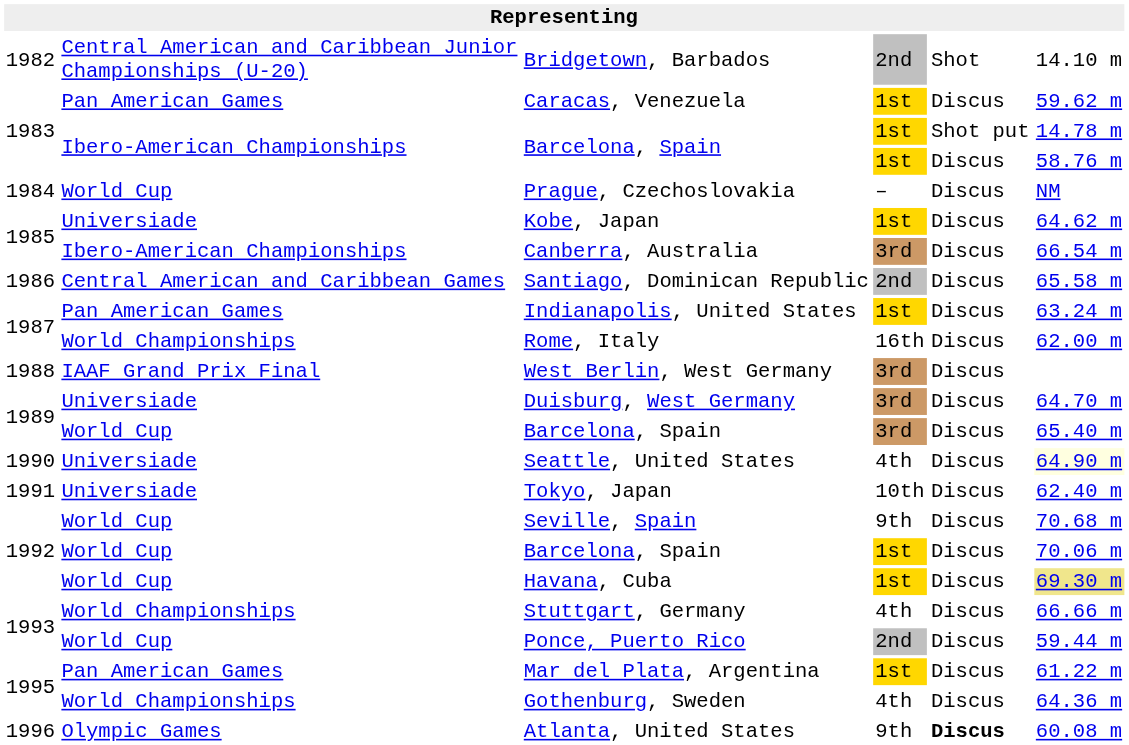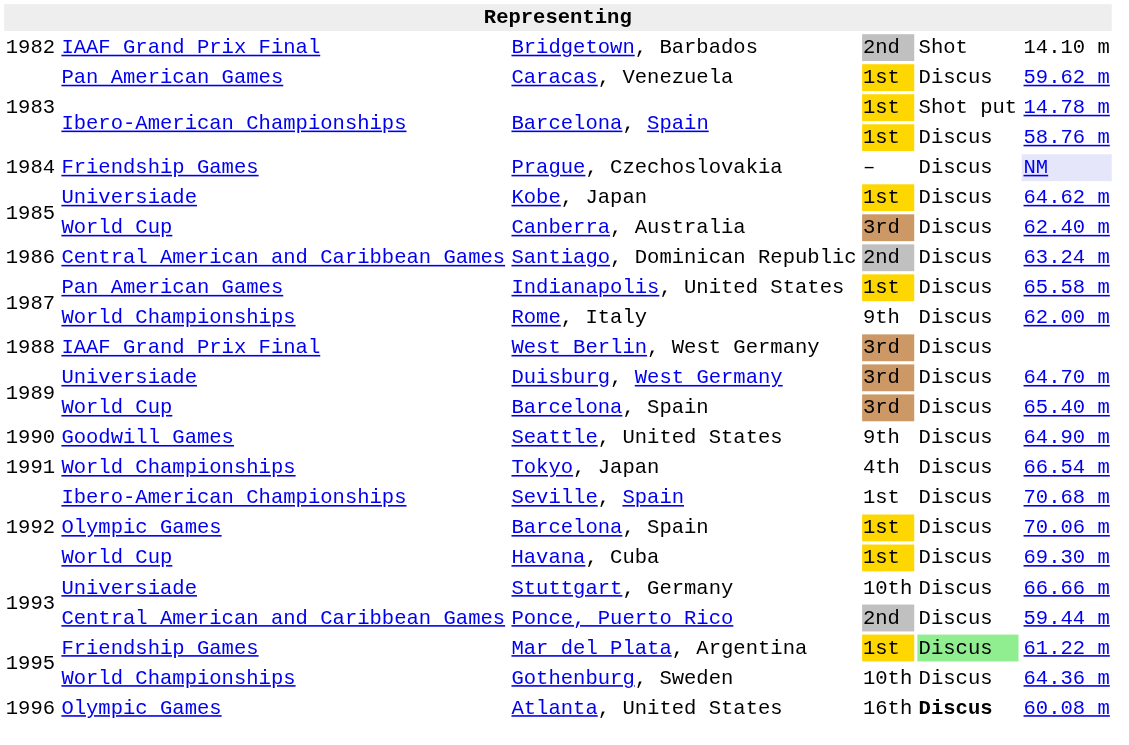 <table>
 <tr>
 <th bgcolor="#eeeeee" colspan="6">Representing </th>
 </tr>
 <tr>
 <td>1982</td>
-<td><a href='#'>Central American and Caribbean Junior<br>Championships (U-20)</a></td>
+<td><a href='#'>IAAF Grand Prix Final</a></td>
 <td><a href='#'>Bridgetown</a>, Barbados</td>
 <td bgcolor=silver>2nd</td>
 <td>Shot</td>
 <td>14.10 m</td>
 </tr>
 <tr>
 <td rowspan=3>1983</td>
 <td><a href='#'>Pan American Games</a></td>
 <td><a href='#'>Caracas</a>, Venezuela</td>
 <td bgcolor=gold>1st</td>
 <td>Discus</td>
 <td><a href='#'>59.62 m</a></td>
 </tr>
 <tr>
 <td rowspan=2><a href='#'>Ibero-American Championships</a></td>
 <td rowspan=2><a href='#'>Barcelona</a>, <a href='#'>Spain</a></td>
 <td bgcolor=gold>1st</td>
 <td>Shot put</td>
 <td><a href='#'>14.78 m</a></td>
 </tr>
 <tr>
 <td bgcolor=gold>1st</td>
 <td>Discus</td>
 <td><a href='#'>58.76 m</a></td>
 </tr>
 <tr>
 <td>1984</td>
-<td><a href='#'>World Cup</a></td>
+<td><a href='#'>Friendship Games</a></td>
 <td><a href='#'>Prague</a>, Czechoslovakia</td>
 <td>–</td>
 <td>Discus</td>
-<td><a href='#'>NM</a></td>
+<td style="background: lavender;"><a href='#'>NM</a></td>
 </tr>
 <tr>
 <td rowspan=2>1985</td>
 <td><a href='#'>Universiade</a></td>
 <td><a href='#'>Kobe</a>, Japan</td>
 <td bgcolor="gold">1st</td>
 <td>Discus</td>
 <td><a href='#'>64.62 m</a></td>
 </tr>
 <tr>
-<td><a href='#'>Ibero-American Championships</a></td>
+<td><a href='#'>World Cup</a></td>
 <td><a href='#'>Canberra</a>, Australia</td>
 <td bgcolor="cc9966">3rd</td>
 <td>Discus</td>
-<td><a href='#'>66.54 m</a></td>
+<td><a href='#'>62.40 m</a></td>
 </tr>
 <tr>
 <td>1986</td>
 <td><a href='#'>Central American and Caribbean Games</a></td>
 <td><a href='#'>Santiago</a>, Dominican Republic</td>
 <td bgcolor="silver">2nd</td>
 <td>Discus</td>
-<td><a href='#'>65.58 m</a></td>
+<td><a href='#'>63.24 m</a></td>
 </tr>
 <tr>
 <td rowspan=2>1987</td>
 <td><a href='#'>Pan American Games</a></td>
 <td><a href='#'>Indianapolis</a>, United States</td>
 <td bgcolor="gold">1st</td>
 <td>Discus</td>
-<td><a href='#'>63.24 m</a></td>
+<td><a href='#'>65.58 m</a></td>
 </tr>
 <tr>
 <td><a href='#'>World Championships</a></td>
 <td><a href='#'>Rome</a>, Italy</td>
-<td>16th</td>
+<td>9th</td>
 <td>Discus</td>
 <td><a href='#'>62.00 m</a></td>
 </tr>
 <tr>
 <td>1988</td>
 <td><a href='#'>IAAF Grand Prix Final</a></td>
 <td><a href='#'>West Berlin</a>, West Germany</td>
 <td bgcolor=cc9966>3rd</td>
 <td>Discus</td>
 <td></td>
 </tr>
 <tr>
 <td rowspan=2>1989</td>
 <td><a href='#'>Universiade</a></td>
 <td><a href='#'>Duisburg</a>, <a href='#'>West Germany</a></td>
 <td bgcolor="cc9966">3rd</td>
 <td>Discus</td>
 <td><a href='#'>64.70 m</a></td>
 </tr>
 <tr>
 <td><a href='#'>World Cup</a></td>
 <td><a href='#'>Barcelona</a>, Spain</td>
 <td bgcolor="cc9966">3rd</td>
 <td>Discus</td>
 <td><a href='#'>65.40 m</a></td>
 </tr>
 <tr>
 <td>1990</td>
-<td><a href='#'>Universiade</a></td>
+<td><a href='#'>Goodwill Games</a></td>
 <td><a href='#'>Seattle</a>, United States</td>
-<td>4th</td>
+<td>9th</td>
 <td>Discus</td>
-<td style="background: lightyellow;"><a href='#'>64.90 m</a></td>
+<td><a href='#'>64.90 m</a></td>
 </tr>
 <tr>
 <td>1991</td>
-<td><a href='#'>Universiade</a></td>
+<td><a href='#'>World Championships</a></td>
 <td><a href='#'>Tokyo</a>, Japan</td>
-<td>10th</td>
+<td>4th</td>
 <td>Discus</td>
-<td><a href='#'>62.40 m</a></td>
+<td><a href='#'>66.54 m</a></td>
 </tr>
 <tr>
 <td rowspan=3>1992</td>
-<td><a href='#'>World Cup</a></td>
+<td><a href='#'>Ibero-American Championships</a></td>
 <td><a href='#'>Seville</a>, <a href='#'>Spain</a></td>
-<td>9th</td>
+<td>1st</td>
 <td>Discus</td>
 <td><a href='#'>70.68 m</a></td>
 </tr>
 <tr>
-<td><a href='#'>World Cup</a></td>
+<td><a href='#'>Olympic Games</a></td>
 <td><a href='#'>Barcelona</a>, Spain</td>
 <td bgcolor="gold">1st</td>
 <td>Discus</td>
 <td><a href='#'>70.06 m</a></td>
 </tr>
 <tr>
 <td><a href='#'>World Cup</a></td>
 <td><a href='#'>Havana</a>, Cuba</td>
 <td bgcolor="gold">1st</td>
 <td>Discus</td>
-<td style="background: khaki;"><a href='#'>69.30 m</a></td>
+<td><a href='#'>69.30 m</a></td>
 </tr>
 <tr>
 <td rowspan = "2">1993</td>
-<td><a href='#'>World Championships</a></td>
+<td><a href='#'>Universiade</a></td>
 <td><a href='#'>Stuttgart</a>, Germany</td>
-<td>4th</td>
+<td>10th</td>
 <td>Discus</td>
 <td><a href='#'>66.66 m</a></td>
 </tr>
 <tr>
-<td><a href='#'>World Cup</a></td>
+<td><a href='#'>Central American and Caribbean Games</a></td>
 <td><a href='#'>Ponce, Puerto Rico</a></td>
 <td bgcolor="silver">2nd</td>
 <td>Discus</td>
 <td><a href='#'>59.44 m</a></td>
 </tr>
 <tr>
 <td rowspan=2>1995</td>
-<td><a href='#'>Pan American Games</a></td>
+<td><a href='#'>Friendship Games</a></td>
 <td><a href='#'>Mar del Plata</a>, Argentina</td>
 <td bgcolor="gold">1st</td>
-<td>Discus</td>
+<td style="background: lightgreen;">Discus</td>
 <td><a href='#'>61.22 m</a></td>
 </tr>
 <tr>
 <td><a href='#'>World Championships</a></td>
 <td><a href='#'>Gothenburg</a>, Sweden</td>
-<td>4th</td>
+<td>10th</td>
 <td>Discus</td>
 <td><a href='#'>64.36 m</a></td>
 </tr>
 <tr>
 <td>1996</td>
 <td><a href='#'>Olympic Games</a></td>
 <td><a href='#'>Atlanta</a>, United States</td>
-<td>9th</td>
+<td>16th</td>
 <td><strong>Discus</strong></td>
 <td><a href='#'>60.08 m</a></td>
 </tr>
 </table>
